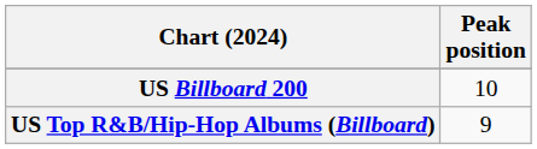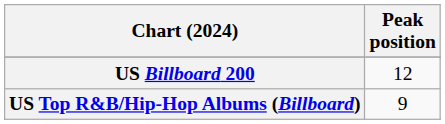 <table class="wikitable sortable plainrowheaders" style="text-align:center">
 <tr>
 <th scope="col">Chart (2024)</th>
 <th scope="col">Peak<br>position</th>
 </tr>
 <tr>
 </tr>
 <tr>
 </tr>
 <tr>
 <th scope="row">US <a href='#'><em>Billboard</em> 200</a></th>
-<td>10</td>
+<td>12</td>
 </tr>
 <tr>
 <th scope="row">US <a href='#'>Top R&B/Hip-Hop Albums</a> (<em><a href='#'>Billboard</a></em>)</th>
 <td>9</td>
 </tr>
 </table>
